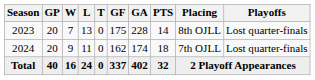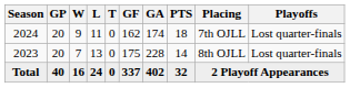 <table class="wikitable">
 <tr>
 <th>Season</th>
 <th>GP</th>
 <th>W</th>
 <th>L</th>
 <th>T</th>
 <th>GF</th>
 <th>GA</th>
 <th>PTS</th>
 <th>Placing</th>
 <th>Playoffs</th>
 </tr>
 <tr ALIGN=CENTER>
+<td>2024</td>
+<td>20</td>
+<td>9</td>
+<td>11</td>
+<td>0</td>
+<td>162</td>
+<td>174</td>
+<td>18</td>
+<td>7th OJLL</td>
+<td>Lost quarter-finals</td>
+</tr>
+<tr ALIGN=CENTER>
 <td>2023</td>
 <td>20</td>
 <td>7</td>
 <td>13</td>
 <td>0</td>
 <td>175</td>
 <td>228</td>
 <td>14</td>
 <td>8th OJLL</td>
-<td>Lost quarter-finals</td>
-</tr>
-<tr ALIGN=CENTER>
-<td>2024</td>
-<td>20</td>
-<td>9</td>
-<td>11</td>
-<td>0</td>
-<td>162</td>
-<td>174</td>
-<td>18</td>
-<td>7th OJLL</td>
 <td>Lost quarter-finals</td>
 </tr>
 <tr bgcolor="#eeeeee" ALIGN=CENTER>
 <td><strong>Total</strong></td>
 <td><strong>40</strong></td>
 <td><strong>16</strong></td>
 <td><strong>24</strong></td>
 <td><strong>0</strong></td>
 <td><strong>337</strong></td>
 <td><strong>402</strong></td>
 <td><strong>32</strong></td>
 <td colspan="2"><strong>2 Playoff Appearances</strong></td>
 </tr>
 </table>
